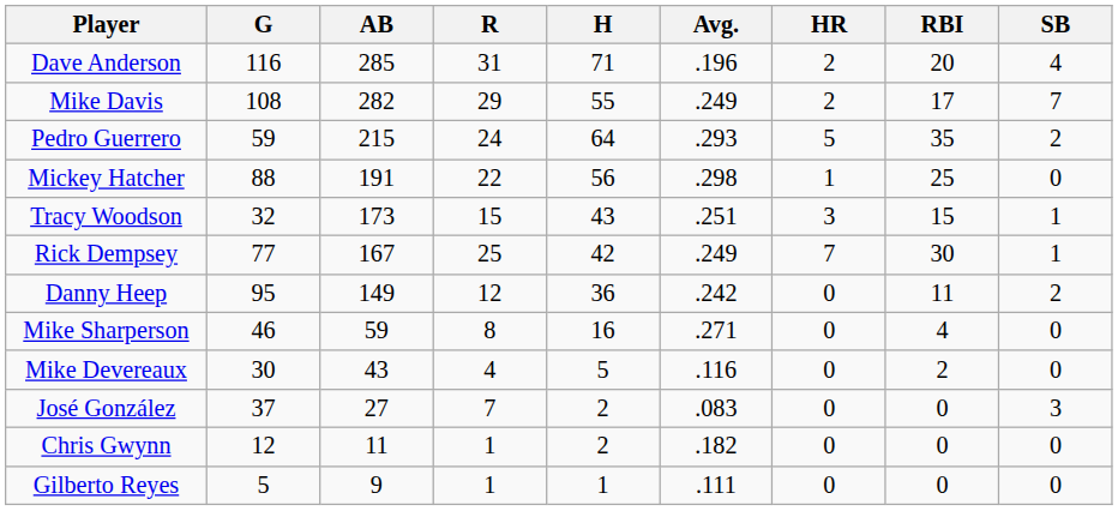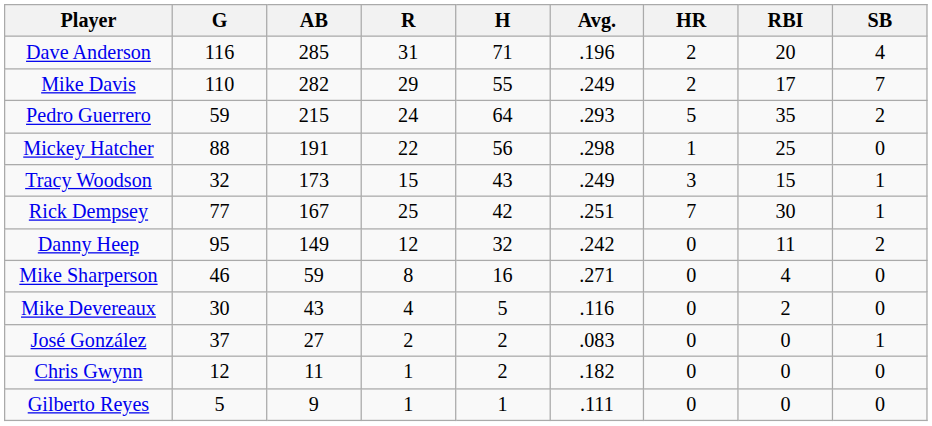 <table class="wikitable sortable">
 <tr>
 <th bgcolor="#DDDDFF" width="16%">Player</th>
 <th bgcolor="#DDDDFF" width="9%">G</th>
 <th bgcolor="#DDDDFF" width="9%">AB</th>
 <th bgcolor="#DDDDFF" width="9%">R</th>
 <th bgcolor="#DDDDFF" width="9%">H</th>
 <th bgcolor="#DDDDFF" width="9%">Avg.</th>
 <th bgcolor="#DDDDFF" width="9%">HR</th>
 <th bgcolor="#DDDDFF" width="9%">RBI</th>
 <th bgcolor="#DDDDFF" width="9%">SB</th>
 </tr>
 <tr align="center">
 <td><a href='#'>Dave Anderson</a></td>
 <td>116</td>
 <td>285</td>
 <td>31</td>
 <td>71</td>
 <td>.196</td>
 <td>2</td>
 <td>20</td>
 <td>4</td>
 </tr>
 <tr align=center>
 <td><a href='#'>Mike Davis</a></td>
-<td>108</td>
+<td>110</td>
 <td>282</td>
 <td>29</td>
 <td>55</td>
 <td>.249</td>
 <td>2</td>
 <td>17</td>
 <td>7</td>
 </tr>
 <tr align=center>
 <td><a href='#'>Pedro Guerrero</a></td>
 <td>59</td>
 <td>215</td>
 <td>24</td>
 <td>64</td>
 <td>.293</td>
 <td>5</td>
 <td>35</td>
 <td>2</td>
 </tr>
 <tr align=center>
 <td><a href='#'>Mickey Hatcher</a></td>
 <td>88</td>
 <td>191</td>
 <td>22</td>
 <td>56</td>
 <td>.298</td>
 <td>1</td>
 <td>25</td>
 <td>0</td>
 </tr>
 <tr align=center>
 <td><a href='#'>Tracy Woodson</a></td>
 <td>32</td>
 <td>173</td>
 <td>15</td>
 <td>43</td>
-<td>.251</td>
+<td>.249</td>
 <td>3</td>
 <td>15</td>
 <td>1</td>
 </tr>
 <tr align=center>
 <td><a href='#'>Rick Dempsey</a></td>
 <td>77</td>
 <td>167</td>
 <td>25</td>
 <td>42</td>
-<td>.249</td>
+<td>.251</td>
 <td>7</td>
 <td>30</td>
 <td>1</td>
 </tr>
 <tr align="center">
 <td><a href='#'>Danny Heep</a></td>
 <td>95</td>
 <td>149</td>
 <td>12</td>
-<td>36</td>
+<td>32</td>
 <td>.242</td>
 <td>0</td>
 <td>11</td>
 <td>2</td>
 </tr>
 <tr align="center">
 <td><a href='#'>Mike Sharperson</a></td>
 <td>46</td>
 <td>59</td>
 <td>8</td>
 <td>16</td>
 <td>.271</td>
 <td>0</td>
 <td>4</td>
 <td>0</td>
 </tr>
 <tr align=center>
 <td><a href='#'>Mike Devereaux</a></td>
 <td>30</td>
 <td>43</td>
 <td>4</td>
 <td>5</td>
 <td>.116</td>
 <td>0</td>
 <td>2</td>
 <td>0</td>
 </tr>
 <tr align="center">
 <td><a href='#'>José González</a></td>
 <td>37</td>
 <td>27</td>
-<td>7</td>
+<td>2</td>
 <td>2</td>
 <td>.083</td>
 <td>0</td>
 <td>0</td>
-<td>3</td>
+<td>1</td>
 </tr>
 <tr align="center">
 <td><a href='#'>Chris Gwynn</a></td>
 <td>12</td>
 <td>11</td>
 <td>1</td>
 <td>2</td>
 <td>.182</td>
 <td>0</td>
 <td>0</td>
 <td>0</td>
 </tr>
 <tr align=center>
 <td><a href='#'>Gilberto Reyes</a></td>
 <td>5</td>
 <td>9</td>
 <td>1</td>
 <td>1</td>
 <td>.111</td>
 <td>0</td>
 <td>0</td>
 <td>0</td>
 </tr>
 </table>
